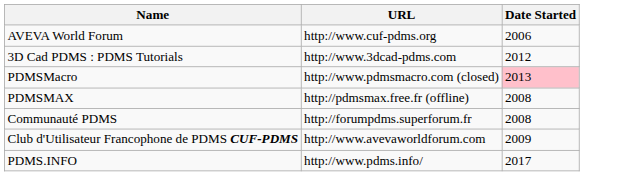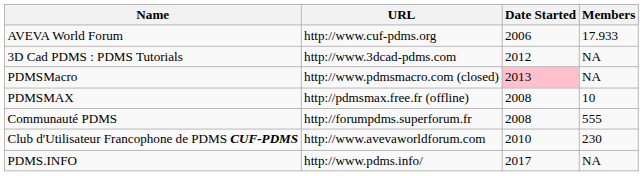 <table class="wikitable">
 <tr>
 <th><strong>Name</strong></th>
 <th><strong>URL</strong></th>
 <th><strong>Date Started</strong></th>
+<th><strong>Members</strong></th>
 </tr>
 <tr>
 <td>AVEVA World Forum</td>
 <td>http://www.cuf-pdms.org</td>
 <td>2006</td>
+<td>17.933</td>
 </tr>
 <tr>
 <td>3D Cad PDMS : PDMS Tutorials</td>
 <td>http://www.3dcad-pdms.com</td>
 <td>2012</td>
+<td>NA</td>
 </tr>
 <tr>
 <td>PDMSMacro</td>
 <td>http://www.pdmsmacro.com (closed)</td>
 <td style="background: pink;">2013</td>
+<td>NA</td>
 </tr>
 <tr>
 <td>PDMSMAX</td>
 <td>http://pdmsmax.free.fr (offline)</td>
 <td>2008</td>
+<td>10</td>
 </tr>
 <tr>
 <td>Communauté PDMS</td>
 <td>http://forumpdms.superforum.fr</td>
 <td>2008</td>
+<td>555</td>
 </tr>
 <tr>
 <td>Club d'Utilisateur Francophone de PDMS <strong><em>CUF-PDMS</em></strong></td>
 <td>http://www.avevaworldforum.com</td>
-<td>2009</td>
+<td>2010</td>
+<td>230</td>
 </tr>
 <tr>
 <td>PDMS.INFO</td>
 <td>http://www.pdms.info/</td>
 <td>2017</td>
+<td>NA</td>
 </tr>
 </table>
